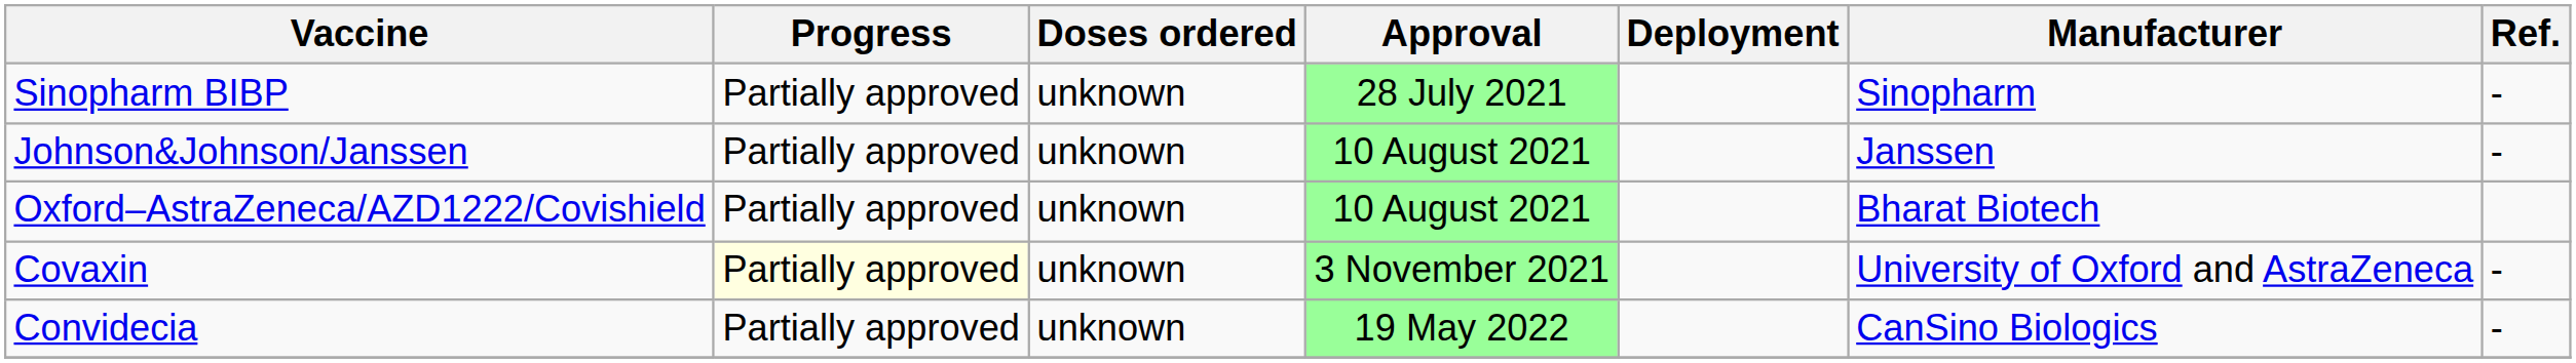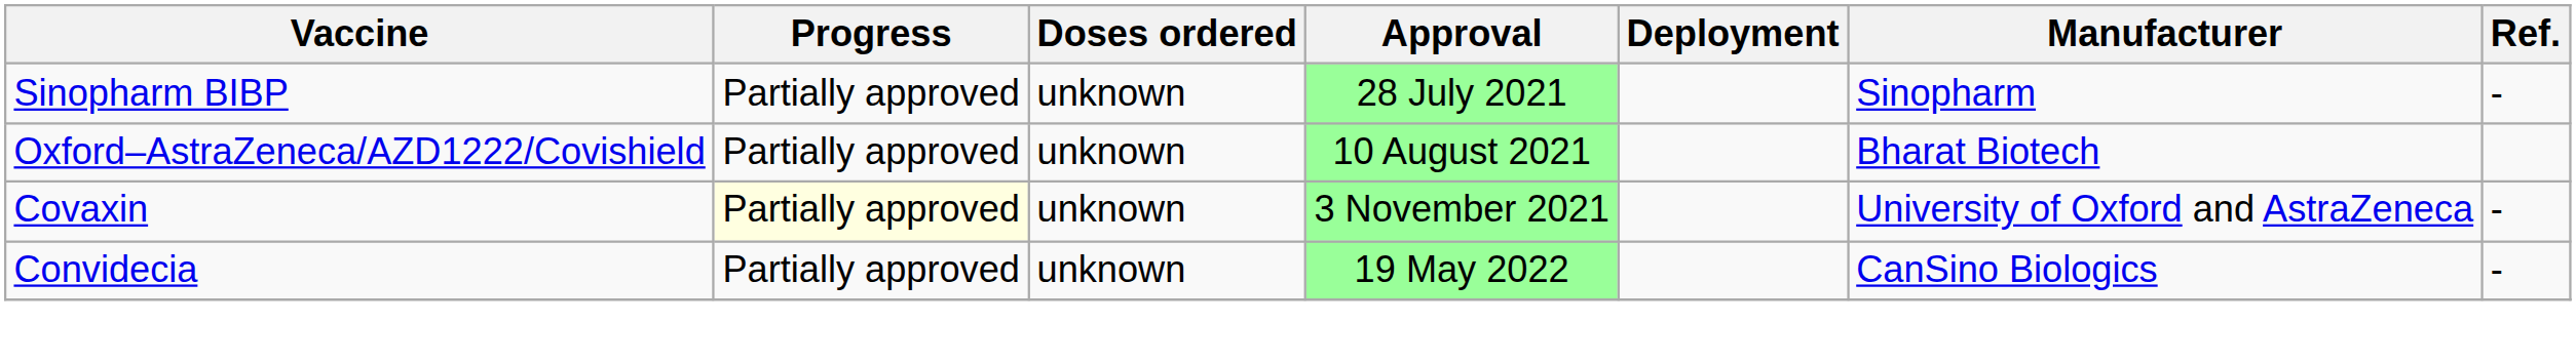 <table class="wikitable">
 <tr>
 <th>Vaccine</th>
 <th>Progress</th>
 <th>Doses ordered</th>
 <th>Approval</th>
 <th>Deployment</th>
 <th>Manufacturer</th>
 <th>Ref.</th>
 </tr>
 <tr>
 <td><a href='#'>Sinopharm BIBP</a></td>
 <td>Partially approved</td>
 <td>unknown</td>
 <td rowspan=1 style="background:#9F9;vertical-align:middle;text-align:center;" class="table-yes"> 28 July 2021 </td>
 <td></td>
 <td> <a href='#'>Sinopharm</a></td>
-<td>-</td>
-</tr>
-<tr>
-<td><a href='#'>Johnson&Johnson/Janssen</a></td>
-<td>Partially approved</td>
-<td>unknown</td>
-<td rowspan=1 style="background:#9F9;vertical-align:middle;text-align:center;" class="table-yes"> 10 August 2021 </td>
-<td></td>
-<td> <a href='#'>Janssen</a></td>
 <td>-</td>
 </tr>
 <tr>
 <td><a href='#'>Oxford–AstraZeneca/AZD1222/Covishield</a></td>
 <td>Partially approved</td>
 <td>unknown</td>
 <td rowspan=1 style="background:#9F9;vertical-align:middle;text-align:center;" class="table-yes"> 10 August 2021 </td>
 <td></td>
 <td> <a href='#'>Bharat Biotech</a></td>
 <td></td>
 </tr>
 <tr>
 <td><a href='#'>Covaxin</a></td>
 <td style="background: lightyellow;">Partially approved</td>
 <td>unknown</td>
 <td rowspan=1 style="background:#9F9;vertical-align:middle;text-align:center;" class="table-yes"> 3 November 2021 </td>
 <td></td>
 <td> <a href='#'>University of Oxford</a> and <a href='#'>AstraZeneca</a></td>
 <td>-</td>
 </tr>
 <tr>
 <td><a href='#'>Convidecia</a></td>
 <td>Partially approved</td>
 <td>unknown</td>
 <td rowspan=1 style="background:#9F9;vertical-align:middle;text-align:center;" class="table-yes"> 19 May 2022 </td>
 <td></td>
 <td> <a href='#'>CanSino Biologics</a></td>
 <td>-</td>
 </tr>
 <tr>
 </tr>
 </table>
